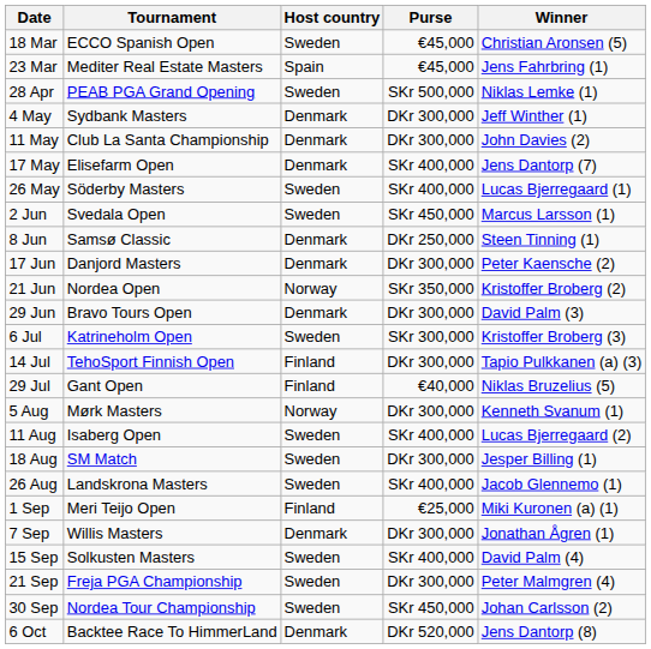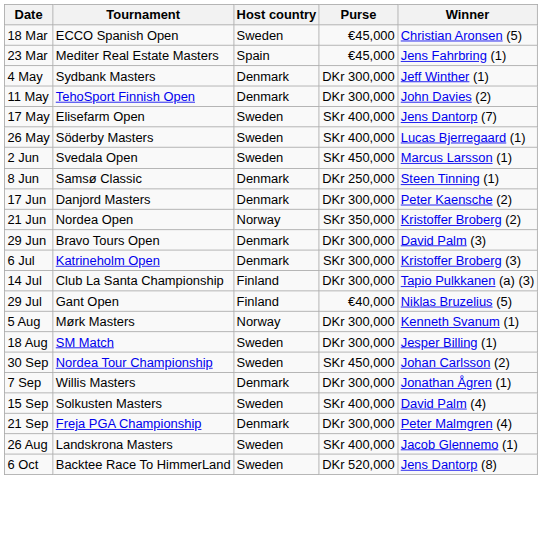 <table class="wikitable" style="font-size:95%;">
 <tr>
 <th>Date</th>
 <th>Tournament</th>
 <th>Host country</th>
 <th>Purse</th>
 <th>Winner</th>
 </tr>
 <tr>
 <td>18 Mar</td>
 <td>ECCO Spanish Open</td>
 <td>Sweden</td>
 <td align=right>€45,000</td>
 <td> <a href='#'>Christian Aronsen</a> (5)</td>
 </tr>
 <tr>
 <td>23 Mar</td>
 <td>Mediter Real Estate Masters</td>
 <td>Spain</td>
 <td align=right>€45,000</td>
 <td> <a href='#'>Jens Fahrbring</a> (1)</td>
 </tr>
 <tr>
-<td>28 Apr</td>
-<td><a href='#'>PEAB PGA Grand Opening</a></td>
-<td>Sweden</td>
-<td align=right>SKr 500,000</td>
-<td> <a href='#'>Niklas Lemke</a> (1)</td>
-</tr>
-<tr>
 <td>4 May</td>
 <td>Sydbank Masters</td>
 <td>Denmark</td>
 <td align=right>DKr 300,000</td>
 <td> <a href='#'>Jeff Winther</a> (1)</td>
 </tr>
 <tr>
 <td>11 May</td>
-<td>Club La Santa Championship</td>
+<td><a href='#'>TehoSport Finnish Open</a></td>
 <td>Denmark</td>
 <td align=right>DKr 300,000</td>
 <td> <a href='#'>John Davies</a> (2)</td>
 </tr>
 <tr>
 <td>17 May</td>
 <td>Elisefarm Open</td>
-<td>Denmark</td>
+<td>Sweden</td>
 <td align=right>SKr 400,000</td>
 <td> <a href='#'>Jens Dantorp</a> (7)</td>
 </tr>
 <tr>
 <td>26 May</td>
 <td>Söderby Masters</td>
 <td>Sweden</td>
 <td align=right>SKr 400,000</td>
 <td> <a href='#'>Lucas Bjerregaard</a> (1)</td>
 </tr>
 <tr>
 <td>2 Jun</td>
 <td>Svedala Open</td>
 <td>Sweden</td>
 <td align=right>SKr 450,000</td>
 <td> <a href='#'>Marcus Larsson</a> (1)</td>
 </tr>
 <tr>
 <td>8 Jun</td>
 <td>Samsø Classic</td>
 <td>Denmark</td>
 <td align=right>DKr 250,000</td>
 <td> <a href='#'>Steen Tinning</a> (1)</td>
 </tr>
 <tr>
 <td>17 Jun</td>
 <td>Danjord Masters</td>
 <td>Denmark</td>
 <td align=right>DKr 300,000</td>
 <td> <a href='#'>Peter Kaensche</a> (2)</td>
 </tr>
 <tr>
 <td>21 Jun</td>
 <td>Nordea Open</td>
 <td>Norway</td>
 <td align=right>SKr 350,000</td>
 <td> <a href='#'>Kristoffer Broberg</a> (2)</td>
 </tr>
 <tr>
 <td>29 Jun</td>
 <td>Bravo Tours Open</td>
 <td>Denmark</td>
 <td align=right>DKr 300,000</td>
 <td> <a href='#'>David Palm</a> (3)</td>
 </tr>
 <tr>
 <td>6 Jul</td>
 <td><a href='#'>Katrineholm Open</a></td>
-<td>Sweden</td>
+<td>Denmark</td>
 <td align=right>SKr 300,000</td>
 <td> <a href='#'>Kristoffer Broberg</a> (3)</td>
 </tr>
 <tr>
 <td>14 Jul</td>
-<td><a href='#'>TehoSport Finnish Open</a></td>
+<td>Club La Santa Championship</td>
 <td>Finland</td>
 <td align=right>DKr 300,000</td>
 <td> <a href='#'>Tapio Pulkkanen</a> (a) (3)</td>
 </tr>
 <tr>
 <td>29 Jul</td>
 <td>Gant Open</td>
 <td>Finland</td>
 <td align=right>€40,000</td>
 <td> <a href='#'>Niklas Bruzelius</a> (5)</td>
 </tr>
 <tr>
 <td>5 Aug</td>
 <td>Mørk Masters</td>
 <td>Norway</td>
 <td align=right>DKr 300,000</td>
 <td> <a href='#'>Kenneth Svanum</a> (1)</td>
 </tr>
 <tr>
-<td>11 Aug</td>
-<td>Isaberg Open</td>
-<td>Sweden</td>
-<td align=right>SKr 400,000</td>
-<td> <a href='#'>Lucas Bjerregaard</a> (2)</td>
-</tr>
-<tr>
 <td>18 Aug</td>
 <td><a href='#'>SM Match</a></td>
 <td>Sweden</td>
 <td align=right>DKr 300,000</td>
 <td> <a href='#'>Jesper Billing</a> (1)</td>
 </tr>
 <tr>
-<td>26 Aug</td>
-<td>Landskrona Masters</td>
+<td>30 Sep</td>
+<td><a href='#'>Nordea Tour Championship</a></td>
 <td>Sweden</td>
-<td align=right>SKr 400,000</td>
-<td> <a href='#'>Jacob Glennemo</a> (1)</td>
-</tr>
-<tr>
-<td>1 Sep</td>
-<td>Meri Teijo Open</td>
-<td>Finland</td>
-<td align=right>€25,000</td>
-<td> <a href='#'>Miki Kuronen</a> (a) (1)</td>
+<td align=right>SKr 450,000</td>
+<td> <a href='#'>Johan Carlsson</a> (2)</td>
 </tr>
 <tr>
 <td>7 Sep</td>
 <td>Willis Masters</td>
 <td>Denmark</td>
 <td align=right>DKr 300,000</td>
 <td> <a href='#'>Jonathan Ågren</a> (1)</td>
 </tr>
 <tr>
 <td>15 Sep</td>
 <td>Solkusten Masters</td>
 <td>Sweden</td>
 <td align=right>SKr 400,000</td>
 <td> <a href='#'>David Palm</a> (4)</td>
 </tr>
 <tr>
 <td>21 Sep</td>
 <td><a href='#'>Freja PGA Championship</a></td>
-<td>Sweden</td>
+<td>Denmark</td>
 <td align=right>DKr 300,000</td>
 <td> <a href='#'>Peter Malmgren</a> (4)</td>
 </tr>
 <tr>
-<td>30 Sep</td>
-<td><a href='#'>Nordea Tour Championship</a></td>
+<td>26 Aug</td>
+<td>Landskrona Masters</td>
 <td>Sweden</td>
-<td align=right>SKr 450,000</td>
-<td> <a href='#'>Johan Carlsson</a> (2)</td>
+<td align=right>SKr 400,000</td>
+<td> <a href='#'>Jacob Glennemo</a> (1)</td>
 </tr>
 <tr>
 <td>6 Oct</td>
 <td>Backtee Race To HimmerLand</td>
-<td>Denmark</td>
+<td>Sweden</td>
 <td align=right>DKr 520,000</td>
 <td> <a href='#'>Jens Dantorp</a> (8)</td>
 </tr>
 </table>
